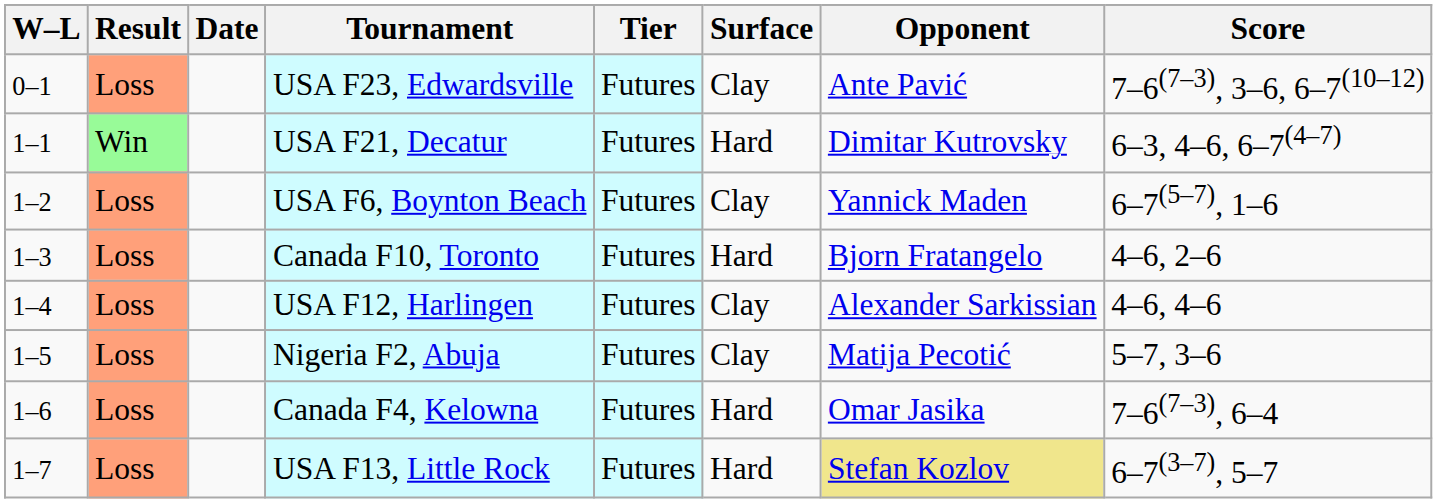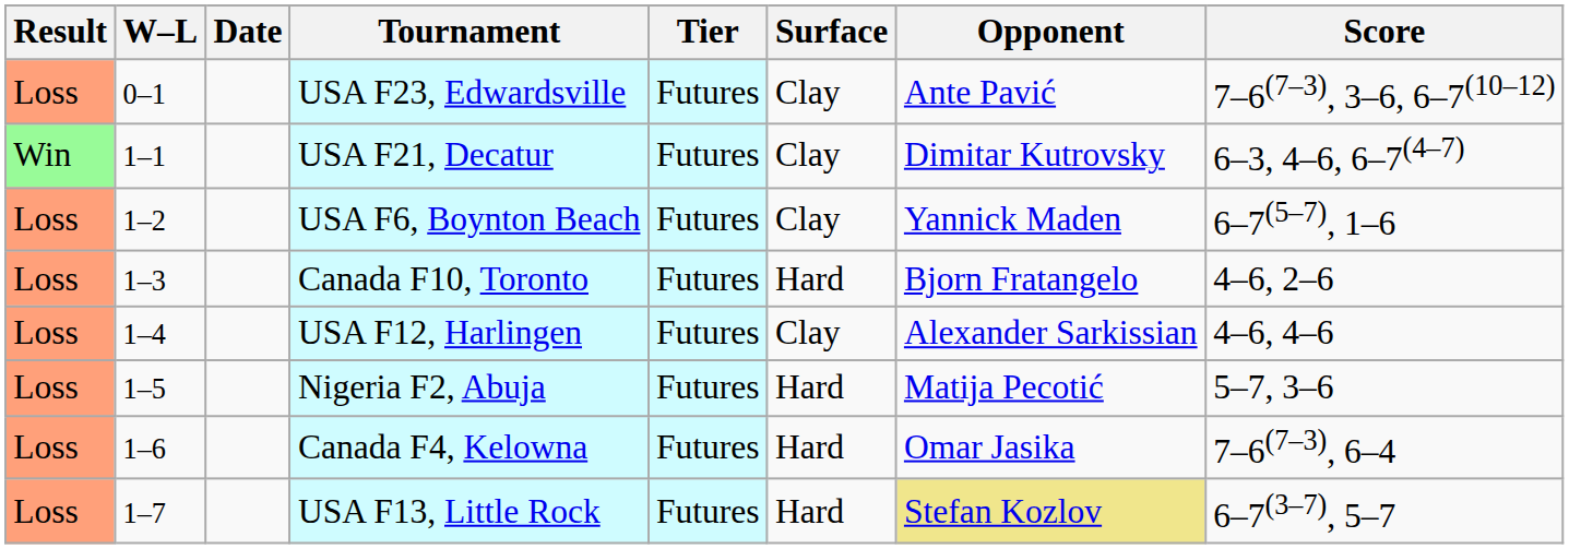 <table class="sortable wikitable">
 <tr>
+<th>Result</th>
 <th class="unsortable">W–L</th>
-<th>Result</th>
 <th>Date</th>
 <th>Tournament</th>
 <th>Tier</th>
 <th>Surface</th>
 <th>Opponent</th>
 <th class="unsortable">Score</th>
 </tr>
 <tr>
+<td bgcolor=FFA07A>Loss</td>
 <td><small>0–1</small></td>
-<td bgcolor=FFA07A>Loss</td>
 <td></td>
 <td style="background:#cffcff;">USA F23, <a href='#'>Edwardsville</a></td>
 <td style="background:#cffcff;">Futures</td>
 <td>Clay</td>
 <td> <a href='#'>Ante Pavić</a></td>
 <td>7–6<sup>(7–3)</sup>, 3–6, 6–7<sup>(10–12)</sup></td>
 </tr>
 <tr>
+<td bgcolor=98FB98>Win</td>
 <td><small>1–1</small></td>
-<td bgcolor=98FB98>Win</td>
 <td></td>
 <td style="background:#cffcff;">USA F21, <a href='#'>Decatur</a></td>
 <td style="background:#cffcff;">Futures</td>
-<td>Hard</td>
+<td>Clay</td>
 <td> <a href='#'>Dimitar Kutrovsky</a></td>
 <td>6–3, 4–6, 6–7<sup>(4–7)</sup></td>
 </tr>
 <tr>
+<td bgcolor=FFA07A>Loss</td>
 <td><small>1–2</small></td>
-<td bgcolor=FFA07A>Loss</td>
 <td></td>
 <td style="background:#cffcff;">USA F6, <a href='#'>Boynton Beach</a></td>
 <td style="background:#cffcff;">Futures</td>
 <td>Clay</td>
 <td> <a href='#'>Yannick Maden</a></td>
 <td>6–7<sup>(5–7)</sup>, 1–6</td>
 </tr>
 <tr>
+<td bgcolor=FFA07A>Loss</td>
 <td><small>1–3</small></td>
-<td bgcolor=FFA07A>Loss</td>
 <td></td>
 <td style="background:#cffcff;">Canada F10, <a href='#'>Toronto</a></td>
 <td style="background:#cffcff;">Futures</td>
 <td>Hard</td>
 <td> <a href='#'>Bjorn Fratangelo</a></td>
 <td>4–6, 2–6</td>
 </tr>
 <tr>
+<td bgcolor=FFA07A>Loss</td>
 <td><small>1–4</small></td>
-<td bgcolor=FFA07A>Loss</td>
 <td></td>
 <td style="background:#cffcff;">USA F12, <a href='#'>Harlingen</a></td>
 <td style="background:#cffcff;">Futures</td>
 <td>Clay</td>
 <td> <a href='#'>Alexander Sarkissian</a></td>
 <td>4–6, 4–6</td>
 </tr>
 <tr>
+<td bgcolor=FFA07A>Loss</td>
 <td><small>1–5</small></td>
-<td bgcolor=FFA07A>Loss</td>
 <td></td>
 <td style="background:#cffcff;">Nigeria F2, <a href='#'>Abuja</a></td>
 <td style="background:#cffcff;">Futures</td>
-<td>Clay</td>
+<td>Hard</td>
 <td> <a href='#'>Matija Pecotić</a></td>
 <td>5–7, 3–6</td>
 </tr>
 <tr>
+<td bgcolor=FFA07A>Loss</td>
 <td><small>1–6</small></td>
-<td bgcolor=FFA07A>Loss</td>
 <td></td>
 <td style="background:#cffcff;">Canada F4, <a href='#'>Kelowna</a></td>
 <td style="background:#cffcff;">Futures</td>
 <td>Hard</td>
 <td> <a href='#'>Omar Jasika</a></td>
 <td>7–6<sup>(7–3)</sup>, 6–4</td>
 </tr>
 <tr>
+<td bgcolor=FFA07A>Loss</td>
 <td><small>1–7</small></td>
-<td bgcolor=FFA07A>Loss</td>
 <td></td>
 <td style="background:#cffcff;">USA F13, <a href='#'>Little Rock</a></td>
 <td style="background:#cffcff;">Futures</td>
 <td>Hard</td>
 <td style="background: khaki;"> <a href='#'>Stefan Kozlov</a></td>
 <td>6–7<sup>(3–7)</sup>, 5–7</td>
 </tr>
 </table>
